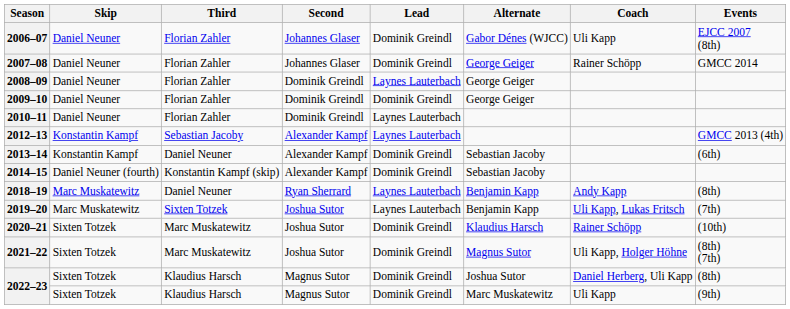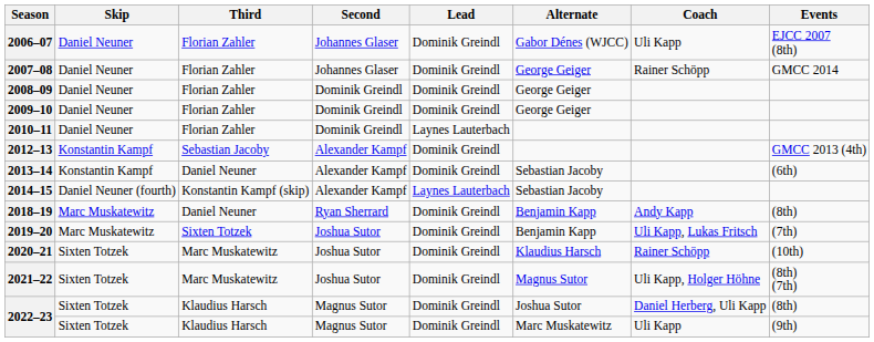 <table class="wikitable">
 <tr>
 <th scope="col">Season</th>
 <th scope="col">Skip</th>
 <th scope="col">Third</th>
 <th scope="col">Second</th>
 <th scope="col">Lead</th>
 <th scope="col">Alternate</th>
 <th scope="col">Coach</th>
 <th scope="col">Events</th>
 </tr>
 <tr>
 <th scope="row">2006–07</th>
 <td><a href='#'>Daniel Neuner</a></td>
 <td><a href='#'>Florian Zahler</a></td>
 <td><a href='#'>Johannes Glaser</a></td>
 <td>Dominik Greindl</td>
 <td><a href='#'>Gabor Dénes</a> (WJCC)</td>
 <td>Uli Kapp</td>
 <td><a href='#'>EJCC 2007</a> <br> (8th)</td>
 </tr>
 <tr>
 <th scope="row">2007–08</th>
 <td>Daniel Neuner</td>
 <td>Florian Zahler</td>
 <td>Johannes Glaser</td>
 <td>Dominik Greindl</td>
 <td><a href='#'>George Geiger</a></td>
 <td>Rainer Schöpp</td>
 <td>GMCC 2014 </td>
 </tr>
 <tr>
 <th scope="row">2008–09</th>
 <td>Daniel Neuner</td>
 <td>Florian Zahler</td>
 <td>Dominik Greindl</td>
-<td><a href='#'>Laynes Lauterbach</a></td>
+<td>Dominik Greindl</td>
 <td>George Geiger</td>
 <td></td>
 <td></td>
 </tr>
 <tr>
 <th scope="row">2009–10</th>
 <td>Daniel Neuner</td>
 <td>Florian Zahler</td>
 <td>Dominik Greindl</td>
 <td>Dominik Greindl</td>
 <td>George Geiger</td>
 <td></td>
 <td></td>
 </tr>
 <tr>
 <th scope="row">2010–11</th>
 <td>Daniel Neuner</td>
 <td>Florian Zahler</td>
 <td>Dominik Greindl</td>
 <td>Laynes Lauterbach</td>
 <td></td>
 <td></td>
 <td></td>
 </tr>
 <tr>
 <th scope="row">2012–13</th>
 <td><a href='#'>Konstantin Kampf</a></td>
 <td><a href='#'>Sebastian Jacoby</a></td>
 <td><a href='#'>Alexander Kampf</a></td>
-<td><a href='#'>Laynes Lauterbach</a></td>
+<td>Dominik Greindl</td>
 <td></td>
 <td></td>
 <td><a href='#'>GMCC</a> 2013 (4th)</td>
 </tr>
 <tr>
 <th scope="row">2013–14</th>
 <td>Konstantin Kampf</td>
 <td>Daniel Neuner</td>
 <td>Alexander Kampf</td>
 <td>Dominik Greindl</td>
 <td>Sebastian Jacoby</td>
 <td></td>
 <td> (6th)</td>
 </tr>
 <tr>
 <th scope="row">2014–15</th>
 <td>Daniel Neuner (fourth)</td>
 <td>Konstantin Kampf (skip)</td>
 <td>Alexander Kampf</td>
-<td>Dominik Greindl</td>
+<td><a href='#'>Laynes Lauterbach</a></td>
 <td>Sebastian Jacoby</td>
 <td></td>
 <td></td>
 </tr>
 <tr>
 <th scope="row">2018–19</th>
 <td><a href='#'>Marc Muskatewitz</a></td>
 <td>Daniel Neuner</td>
 <td><a href='#'>Ryan Sherrard</a></td>
-<td><a href='#'>Laynes Lauterbach</a></td>
+<td>Dominik Greindl</td>
 <td><a href='#'>Benjamin Kapp</a></td>
 <td><a href='#'>Andy Kapp</a></td>
 <td> (8th)</td>
 </tr>
 <tr>
 <th scope="row">2019–20</th>
 <td>Marc Muskatewitz</td>
 <td><a href='#'>Sixten Totzek</a></td>
 <td><a href='#'>Joshua Sutor</a></td>
-<td>Laynes Lauterbach</td>
+<td>Dominik Greindl</td>
 <td>Benjamin Kapp</td>
 <td><a href='#'>Uli Kapp</a>, <a href='#'>Lukas Fritsch</a></td>
 <td> (7th)</td>
 </tr>
 <tr>
 <th scope="row">2020–21</th>
 <td>Sixten Totzek</td>
 <td>Marc Muskatewitz</td>
 <td>Joshua Sutor</td>
 <td>Dominik Greindl</td>
 <td><a href='#'>Klaudius Harsch</a></td>
 <td><a href='#'>Rainer Schöpp</a></td>
 <td> (10th)</td>
 </tr>
 <tr>
 <th scope="row">2021–22</th>
 <td>Sixten Totzek</td>
 <td>Marc Muskatewitz</td>
 <td>Joshua Sutor</td>
 <td>Dominik Greindl</td>
 <td><a href='#'>Magnus Sutor</a></td>
 <td>Uli Kapp, <a href='#'>Holger Höhne</a></td>
 <td> (8th) <br>  (7th)</td>
 </tr>
 <tr>
 <th scope="row" rowspan=2>2022–23</th>
 <td>Sixten Totzek</td>
 <td>Klaudius Harsch</td>
 <td>Magnus Sutor</td>
 <td>Dominik Greindl</td>
 <td>Joshua Sutor</td>
 <td><a href='#'>Daniel Herberg</a>, Uli Kapp</td>
 <td> (8th)</td>
 </tr>
 <tr>
 <td>Sixten Totzek</td>
 <td>Klaudius Harsch</td>
 <td>Magnus Sutor</td>
 <td>Dominik Greindl</td>
 <td>Marc Muskatewitz</td>
 <td>Uli Kapp</td>
 <td> (9th)</td>
 </tr>
 </table>
